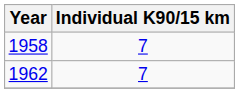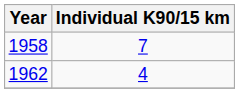 <table class="wikitable" "text-align:center;">
 <tr>
 <th>Year</th>
 <th>Individual K90/15 km</th>
 </tr>
 <tr align=center>
 <td><a href='#'>1958</a></td>
 <td><a href='#'>7</a></td>
 </tr>
 <tr align=center>
 <td><a href='#'>1962</a></td>
-<td><a href='#'>7</a></td>
+<td><a href='#'>4</a></td>
 </tr>
 <tr align=center>
 </tr>
 </table>
